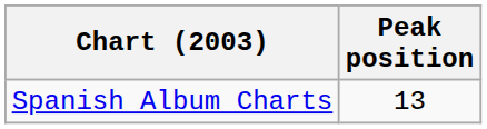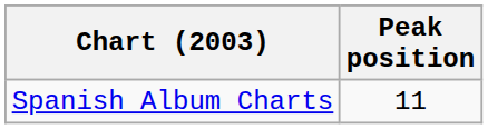 <table class="wikitable sortable">
 <tr>
 <th>Chart (2003)</th>
 <th>Peak<br>position</th>
 </tr>
 <tr>
 <td><a href='#'>Spanish Album Charts</a></td>
-<td align="center">13</td>
+<td align="center">11</td>
 </tr>
 </table>
